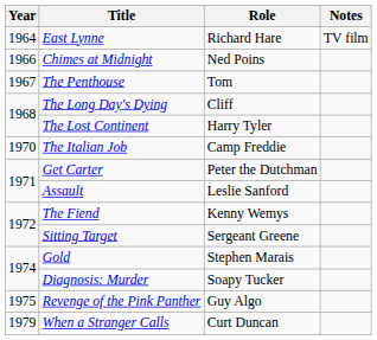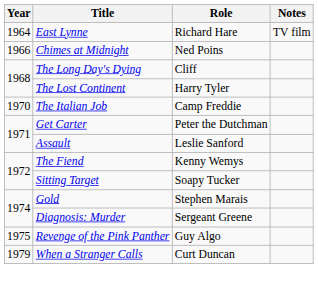 <table class="wikitable">
 <tr>
 <th>Year</th>
 <th>Title</th>
 <th>Role</th>
 <th>Notes</th>
 </tr>
 <tr>
 <td>1964</td>
 <td><em><a href='#'>East Lynne</a></em></td>
 <td>Richard Hare</td>
 <td>TV film</td>
 </tr>
 <tr>
 <td>1966</td>
 <td><em><a href='#'>Chimes at Midnight</a></em></td>
 <td>Ned Poins</td>
-<td></td>
-</tr>
-<tr>
-<td>1967</td>
-<td><em><a href='#'>The Penthouse</a></em></td>
-<td>Tom</td>
 <td></td>
 </tr>
 <tr>
 <td rowspan="2">1968</td>
 <td><em><a href='#'>The Long Day's Dying</a></em></td>
 <td>Cliff</td>
 <td></td>
 </tr>
 <tr>
 <td><em><a href='#'>The Lost Continent</a></em></td>
 <td>Harry Tyler</td>
 <td></td>
 </tr>
 <tr>
 <td>1970</td>
 <td><em><a href='#'>The Italian Job</a></em></td>
 <td>Camp Freddie</td>
 <td></td>
 </tr>
 <tr>
 <td rowspan="2">1971</td>
 <td><em><a href='#'>Get Carter</a></em></td>
 <td>Peter the Dutchman</td>
 <td></td>
 </tr>
 <tr>
 <td><em><a href='#'>Assault</a></em></td>
 <td>Leslie Sanford</td>
 <td></td>
 </tr>
 <tr>
 <td rowspan="2">1972</td>
 <td><em><a href='#'>The Fiend</a></em></td>
 <td>Kenny Wemys</td>
 <td></td>
 </tr>
 <tr>
 <td><em><a href='#'>Sitting Target</a></em></td>
-<td>Sergeant Greene</td>
+<td>Soapy Tucker</td>
 <td></td>
 </tr>
 <tr>
 <td rowspan="2">1974</td>
 <td><em><a href='#'>Gold</a></em></td>
 <td>Stephen Marais</td>
 <td></td>
 </tr>
 <tr>
 <td><em><a href='#'>Diagnosis: Murder</a></em></td>
-<td>Soapy Tucker</td>
+<td>Sergeant Greene</td>
 <td></td>
 </tr>
 <tr>
 <td>1975</td>
 <td><em><a href='#'>Revenge of the Pink Panther</a></em></td>
 <td>Guy Algo</td>
 <td></td>
 </tr>
 <tr>
 <td>1979</td>
 <td><em><a href='#'>When a Stranger Calls</a></em></td>
 <td>Curt Duncan</td>
 <td></td>
 </tr>
 </table>
